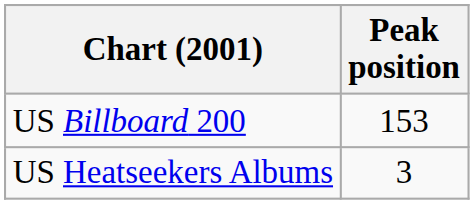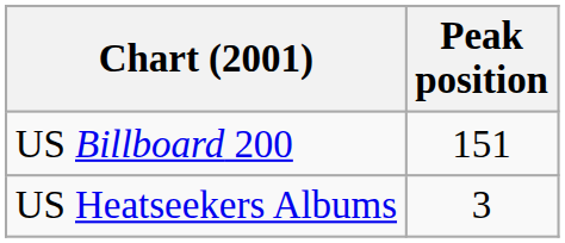 <table class="wikitable">
 <tr>
 <th>Chart (2001)</th>
 <th>Peak<br>position</th>
 </tr>
 <tr>
 <td>US <a href='#'><em>Billboard</em> 200</a></td>
-<td align="center">153</td>
+<td align="center">151</td>
 </tr>
 <tr>
 <td>US <a href='#'>Heatseekers Albums</a></td>
 <td align="center">3</td>
 </tr>
 </table>
